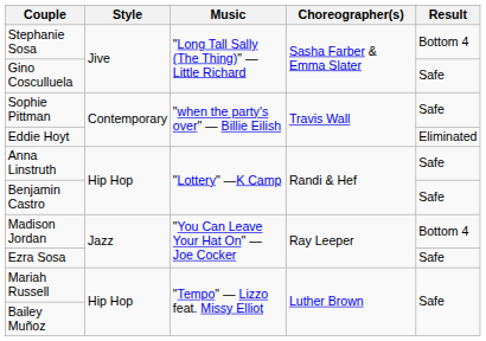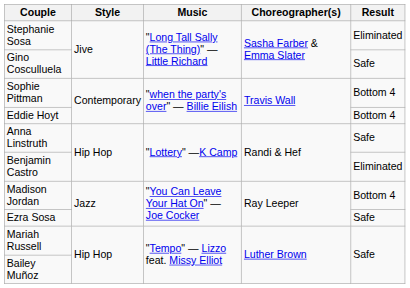 <table class="wikitable">
 <tr>
 <th>Couple</th>
 <th>Style</th>
 <th>Music</th>
 <th>Choreographer(s)</th>
 <th>Result</th>
 </tr>
 <tr>
 <td>Stephanie Sosa</td>
 <td rowspan="2">Jive</td>
 <td rowspan="2">"<a href='#'>Long Tall Sally (The Thing)</a>" — <a href='#'>Little Richard</a></td>
 <td rowspan="2"><a href='#'>Sasha Farber</a> & <a href='#'>Emma Slater</a></td>
-<td>Bottom 4</td>
+<td>Eliminated</td>
 </tr>
 <tr>
 <td>Gino Cosculluela</td>
 <td>Safe</td>
 </tr>
 <tr>
 <td>Sophie Pittman</td>
 <td rowspan="2">Contemporary</td>
 <td rowspan="2">"<a href='#'>when the party's over</a>" — <a href='#'>Billie Eilish</a></td>
 <td rowspan="2"><a href='#'>Travis Wall</a></td>
-<td>Safe</td>
+<td>Bottom 4</td>
 </tr>
 <tr>
 <td>Eddie Hoyt</td>
-<td>Eliminated</td>
+<td>Bottom 4</td>
 </tr>
 <tr>
 <td>Anna Linstruth</td>
 <td rowspan="2">Hip Hop</td>
 <td rowspan="2">"<a href='#'>Lottery</a>" —<a href='#'>K Camp</a></td>
 <td rowspan="2">Randi & Hef</td>
 <td>Safe</td>
 </tr>
 <tr>
 <td>Benjamin Castro</td>
-<td>Safe</td>
+<td>Eliminated</td>
 </tr>
 <tr>
 <td>Madison Jordan</td>
 <td rowspan="2">Jazz</td>
 <td rowspan="2">"<a href='#'>You Can Leave Your Hat On</a>" — <a href='#'>Joe Cocker</a></td>
 <td rowspan="2">Ray Leeper</td>
 <td>Bottom 4</td>
 </tr>
 <tr>
 <td>Ezra Sosa</td>
 <td>Safe</td>
 </tr>
 <tr>
 <td>Mariah Russell</td>
 <td rowspan="2">Hip Hop</td>
 <td rowspan="2">"<a href='#'>Tempo</a>" — <a href='#'>Lizzo</a> feat. <a href='#'>Missy Elliot</a></td>
 <td rowspan="2"><a href='#'>Luther Brown</a></td>
 <td rowspan="2">Safe</td>
 </tr>
 <tr>
 <td>Bailey Muñoz</td>
 </tr>
 </table>
